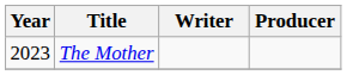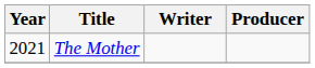 <table class="wikitable">
 <tr>
 <th>Year</th>
 <th>Title</th>
 <th width="65">Writer</th>
 <th width="65">Producer</th>
 </tr>
 <tr>
-<td>2023</td>
+<td>2021</td>
 <td><em><a href='#'>The Mother</a></em></td>
 <td></td>
 <td></td>
 </tr>
 <tr>
 </tr>
 </table>
